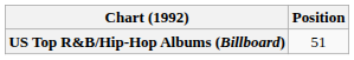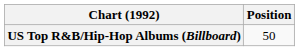 <table class="wikitable plainrowheaders" style="text-align:center">
 <tr>
 <th scope="col">Chart (1992)</th>
 <th scope="col">Position</th>
 </tr>
 <tr>
 <th scope="row">US Top R&B/Hip-Hop Albums (<em>Billboard</em>)</th>
-<td>51</td>
+<td>50</td>
 </tr>
 </table>
